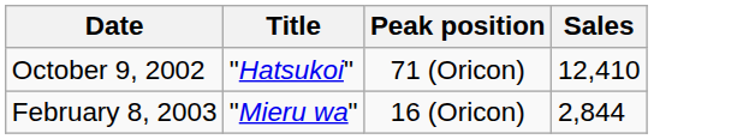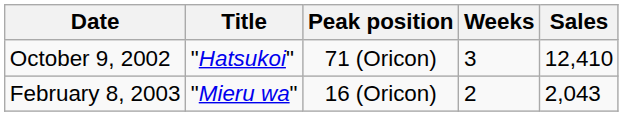 <table class="wikitable">
 <tr>
 <th>Date</th>
 <th>Title</th>
 <th>Peak position</th>
+<th>Weeks</th>
 <th>Sales</th>
 </tr>
 <tr>
 <td>October 9, 2002</td>
 <td>"<em><a href='#'>Hatsukoi</a></em>"</td>
 <td align="center">71 (Oricon)</td>
+<td>3</td>
 <td>12,410</td>
 </tr>
 <tr>
 <td>February 8, 2003</td>
 <td>"<em><a href='#'>Mieru wa</a></em>"</td>
 <td align="center">16 (Oricon)</td>
-<td>2,844</td>
+<td>2</td>
+<td>2,043</td>
 </tr>
 </table>
